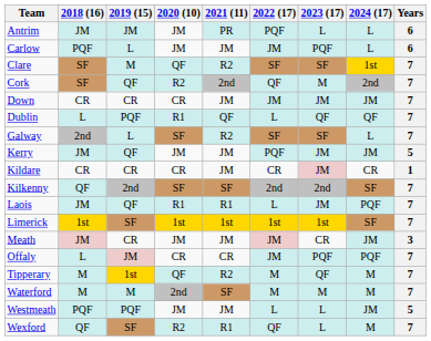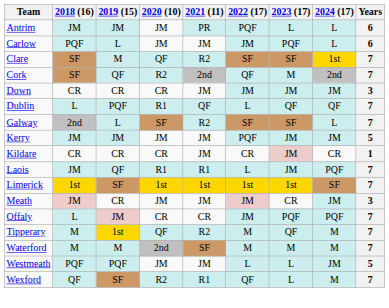 <table class="wikitable sortable" style="text-align:center">
 <tr>
 <th>Team</th>
 <th><a href='#'>2018</a> (16)</th>
 <th><a href='#'>2019</a> (15)</th>
 <th><a href='#'>2020</a> (10)</th>
 <th><a href='#'>2021</a> (11)</th>
 <th><a href='#'>2022</a> (17)</th>
 <th><a href='#'>2023</a> (17)</th>
 <th><a href='#'>2024</a> (17)</th>
 <th>Years</th>
 </tr>
 <tr>
 <td style="text-align:left;"> <a href='#'>Antrim</a></td>
 <td bgcolor="#cceeee">JM</td>
 <td bgcolor="#cceeee">JM</td>
 <td>JM</td>
 <td bgcolor="#cceeee">PR</td>
 <td bgcolor="#cceeee">PQF</td>
 <td bgcolor="#cceeee">L</td>
 <td bgcolor="#cceeee">L</td>
 <th>6</th>
 </tr>
 <tr>
 <td style="text-align:left;"> <a href='#'>Carlow</a></td>
 <td bgcolor="#cceeee">PQF</td>
 <td bgcolor="#cceeee">L</td>
 <td>JM</td>
 <td>JM</td>
 <td bgcolor="#cceeee">JM</td>
 <td bgcolor="#cceeee">PQF</td>
 <td bgcolor="#cceeee">L</td>
 <th>6</th>
 </tr>
 <tr>
 <td style="text-align:left;"> <a href='#'>Clare</a></td>
 <td bgcolor="#cc9966">SF</td>
 <td bgcolor="#cceeee">M</td>
 <td bgcolor="#cceeee">QF</td>
 <td bgcolor="#cceeee">R2</td>
 <td bgcolor="#cc9966">SF</td>
 <td bgcolor="#cc9966">SF</td>
 <td bgcolor="gold">1st</td>
 <th>7</th>
 </tr>
 <tr>
 <td style="text-align:left;"> <a href='#'>Cork</a></td>
 <td bgcolor="#cc9966">SF</td>
 <td bgcolor="#cceeee">QF</td>
 <td bgcolor="#cceeee">R2</td>
 <td bgcolor="silver">2nd</td>
 <td bgcolor="#cceeee">QF</td>
 <td bgcolor="#cceeee">M</td>
 <td bgcolor="silver">2nd</td>
 <th>7</th>
 </tr>
 <tr>
 <td style="text-align:left;"> <a href='#'>Down</a></td>
 <td>CR</td>
 <td>CR</td>
 <td>CR</td>
 <td>JM</td>
 <td bgcolor="#cceeee">JM</td>
 <td bgcolor="#cceeee">JM</td>
 <td bgcolor="#cceeee">JM</td>
-<th>7</th>
+<th>3</th>
 </tr>
 <tr>
 <td style="text-align:left;"> <a href='#'>Dublin</a></td>
 <td bgcolor="#cceeee">L</td>
 <td bgcolor="#cceeee">PQF</td>
 <td bgcolor="#cceeee">R1</td>
 <td bgcolor="#cceeee">QF</td>
 <td bgcolor="#cceeee">L</td>
 <td bgcolor="#cceeee">QF</td>
 <td bgcolor="#cceeee">QF</td>
 <th>7</th>
 </tr>
 <tr>
 <td style="text-align:left;"> <a href='#'>Galway</a></td>
 <td bgcolor="silver">2nd</td>
 <td bgcolor="#cceeee">L</td>
 <td bgcolor="#cc9966">SF</td>
 <td bgcolor="#cceeee">R2</td>
 <td bgcolor="#cc9966">SF</td>
 <td bgcolor="#cc9966">SF</td>
 <td bgcolor="#cceeee">L</td>
 <th>7</th>
 </tr>
 <tr>
 <td style="text-align:left;"> <a href='#'>Kerry</a></td>
 <td bgcolor="#cceeee">JM</td>
-<td bgcolor="#cceeee">QF</td>
+<td bgcolor="#cceeee">JM</td>
 <td>JM</td>
 <td>JM</td>
 <td bgcolor="#cceeee">PQF</td>
 <td bgcolor="#cceeee">JM</td>
 <td bgcolor="#cceeee">JM</td>
 <th>5</th>
 </tr>
 <tr>
 <td style="text-align:left;"> <a href='#'>Kildare</a></td>
 <td>CR</td>
 <td>CR</td>
 <td>CR</td>
 <td>JM</td>
 <td>CR</td>
 <td bgcolor="#eecccc">JM</td>
 <td>CR</td>
 <th>1</th>
-</tr>
-<tr>
-<td style="text-align:left;"> <a href='#'>Kilkenny</a></td>
-<td bgcolor="#cceeee">QF</td>
-<td bgcolor="silver">2nd</td>
-<td bgcolor="#cc9966">SF</td>
-<td bgcolor="#cc9966">SF</td>
-<td bgcolor="silver">2nd</td>
-<td bgcolor="silver">2nd</td>
-<td bgcolor="#cc9966">SF</td>
-<th>7</th>
 </tr>
 <tr>
 <td style="text-align:left;"> <a href='#'>Laois</a></td>
 <td bgcolor="#cceeee">JM</td>
 <td bgcolor="#cceeee">QF</td>
 <td bgcolor="#cceeee">R1</td>
 <td bgcolor="#cceeee">R1</td>
 <td bgcolor="#cceeee">L</td>
 <td bgcolor="#cceeee">JM</td>
 <td bgcolor="#cceeee">PQF</td>
 <th>7</th>
 </tr>
 <tr>
 <td style="text-align:left;"> <a href='#'>Limerick</a></td>
 <td bgcolor="gold">1st</td>
 <td bgcolor="#cc9966">SF</td>
 <td bgcolor="gold">1st</td>
 <td bgcolor="gold">1st</td>
 <td bgcolor="gold">1st</td>
 <td bgcolor="gold">1st</td>
 <td bgcolor="#cc9966">SF</td>
 <th>7</th>
 </tr>
 <tr>
 <td style="text-align:left;"> <a href='#'>Meath</a></td>
 <td bgcolor="#eecccc">JM</td>
 <td>CR</td>
 <td>JM</td>
 <td>JM</td>
 <td bgcolor="#eecccc">JM</td>
 <td>CR</td>
 <td bgcolor="#cceeee">JM</td>
 <th>3</th>
 </tr>
 <tr>
 <td style="text-align:left;"> <a href='#'>Offaly</a></td>
 <td bgcolor="#cceeee">L</td>
 <td bgcolor="#eecccc">JM</td>
 <td>CR</td>
 <td>CR</td>
 <td bgcolor="#cceeee">JM</td>
 <td bgcolor="#cceeee">PQF</td>
 <td bgcolor="#cceeee">PQF</td>
 <th>7</th>
 </tr>
 <tr>
 <td style="text-align:left;"> <a href='#'>Tipperary</a></td>
 <td bgcolor="#cceeee">M</td>
 <td bgcolor="gold">1st</td>
 <td bgcolor="#cceeee">QF</td>
 <td bgcolor="#cceeee">R2</td>
 <td bgcolor="#cceeee">M</td>
 <td bgcolor="#cceeee">QF</td>
 <td bgcolor="#cceeee">M</td>
 <th>7</th>
 </tr>
 <tr>
 <td style="text-align:left;"> <a href='#'>Waterford</a></td>
 <td bgcolor="#cceeee">M</td>
 <td bgcolor="#cceeee">M</td>
 <td bgcolor="silver">2nd</td>
 <td bgcolor="#cc9966">SF</td>
 <td bgcolor="#cceeee">M</td>
 <td bgcolor="#cceeee">M</td>
 <td bgcolor="#cceeee">M</td>
 <th>7</th>
 </tr>
 <tr>
 <td style="text-align:left;"> <a href='#'>Westmeath</a></td>
 <td bgcolor="#cceeee">PQF</td>
 <td bgcolor="#cceeee">PQF</td>
 <td>JM</td>
 <td>JM</td>
 <td bgcolor="#cceeee">L</td>
 <td bgcolor="#cceeee">L</td>
 <td bgcolor="#cceeee">JM</td>
 <th>5</th>
 </tr>
 <tr>
 <td style="text-align:left;"> <a href='#'>Wexford</a></td>
 <td bgcolor="#cceeee">QF</td>
 <td bgcolor="#cc9966">SF</td>
 <td bgcolor="#cceeee">R2</td>
 <td bgcolor="#cceeee">R1</td>
 <td bgcolor="#cceeee">QF</td>
 <td bgcolor="#cceeee">L</td>
 <td bgcolor="#cceeee">M</td>
 <th>7</th>
 </tr>
 </table>
